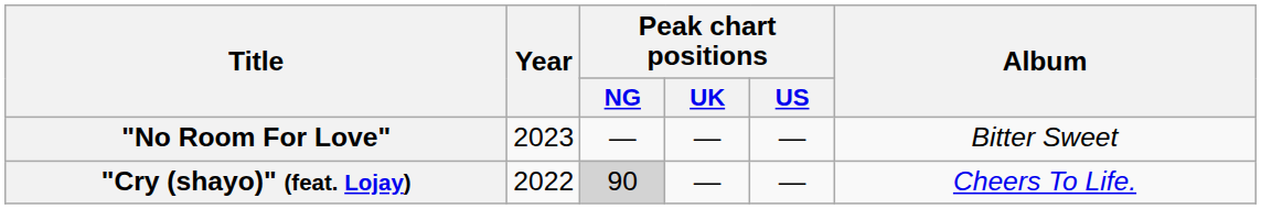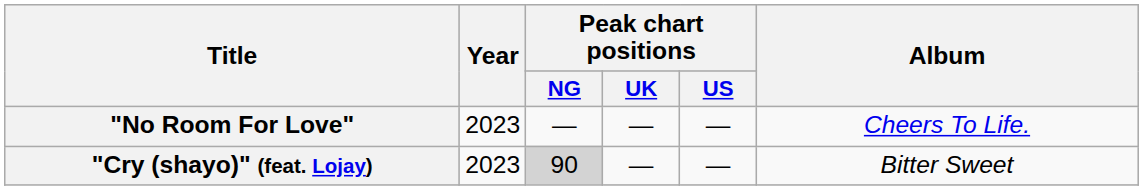 <table class="wikitable plainrowheaders" style="text-align:center;">
 <tr>
 <th scope="col" rowspan="2" style="width:18em;">Title</th>
 <th scope="col" rowspan="2" style="width:1em;">Year</th>
 <th scope="col" colspan="3">Peak chart positions</th>
 <th scope="col" rowspan="2" style="width:15em;">Album</th>
 </tr>
 <tr>
 <th scope="col" style="width:3em;font-size:90%;"><a href='#'>NG</a><br></th>
 <th scope="col" style="width:3em;font-size:90%;"><a href='#'>UK</a><br></th>
 <th scope="col" style="width:3em;font-size:90%;"><a href='#'>US</a><br></th>
 </tr>
 <tr>
 <th scope="row">"No Room For Love"</th>
 <td rowspan="1">2023</td>
 <td>—</td>
 <td>—</td>
 <td>—</td>
-<td><em>Bitter Sweet</em></td>
+<td><em><a href='#'>Cheers To Life.</a></em></td>
 </tr>
 <tr>
 <th scope="row">"Cry (shayo)" <small>(feat. <a href='#'>Lojay</a>)</small></th>
-<td rowspan="1">2022</td>
+<td rowspan="1">2023</td>
 <td style="background: lightgrey;">90</td>
 <td>—</td>
 <td>—</td>
-<td><em><a href='#'>Cheers To Life.</a></em></td>
+<td><em>Bitter Sweet</em></td>
 </tr>
 </table>
